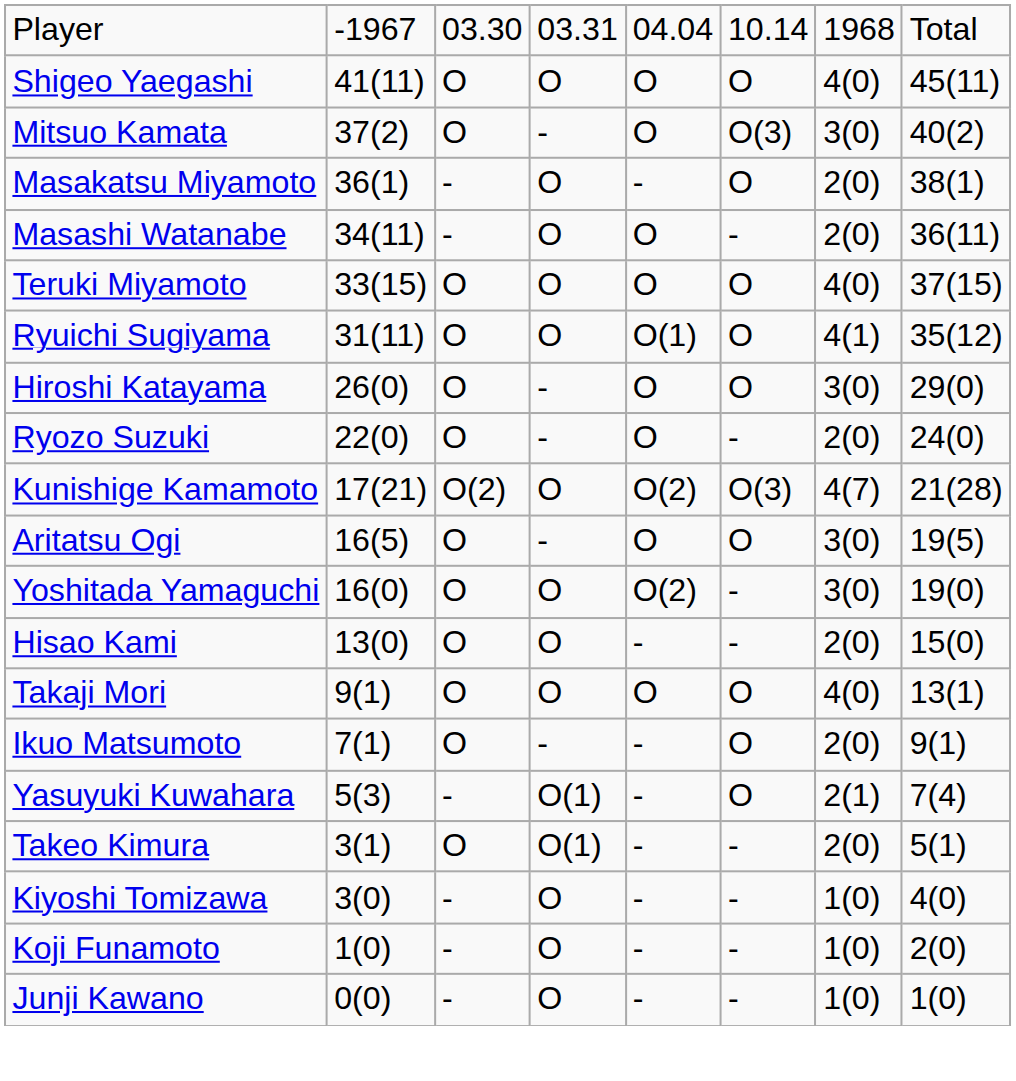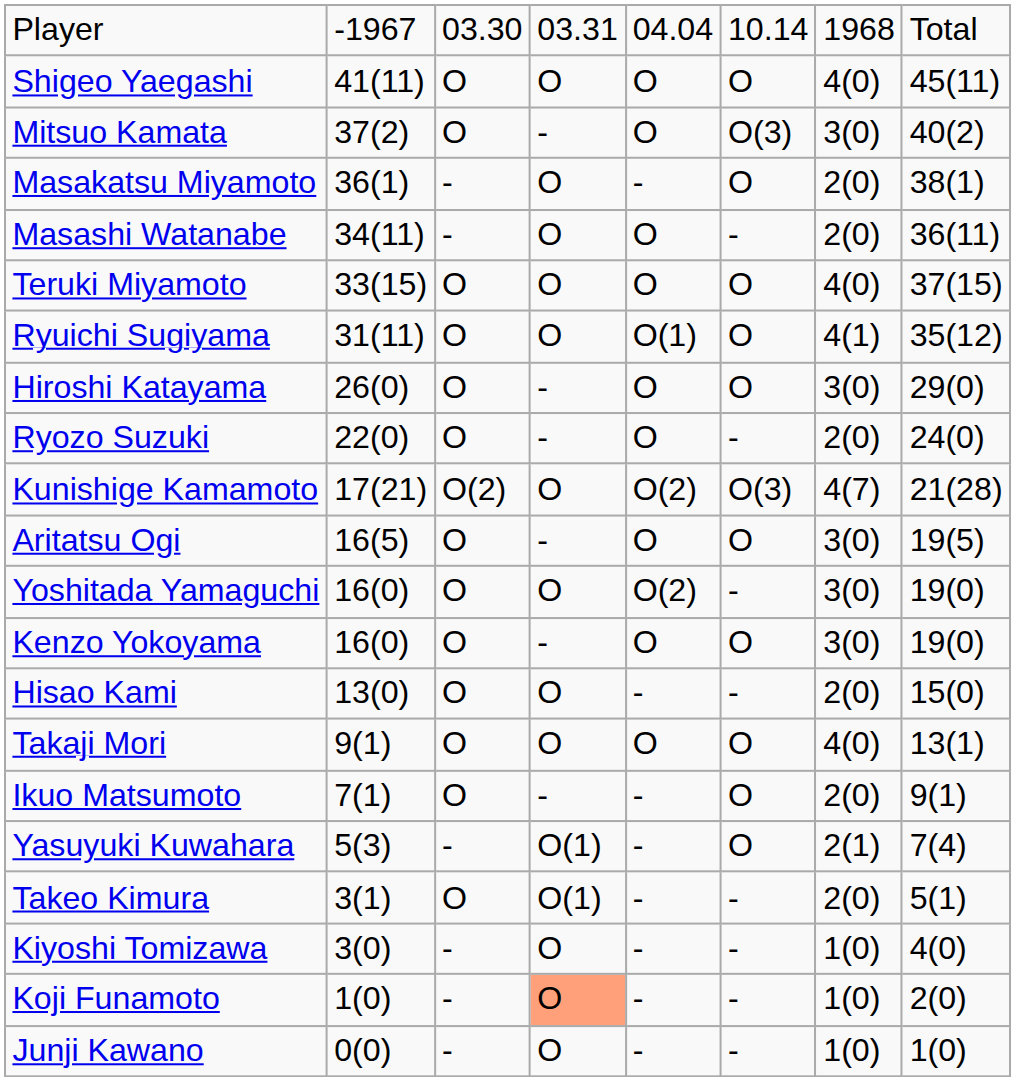 <table class="wikitable" style="text-align:left;">
 <tr>
 <td>Player</td>
 <td>-1967</td>
 <td>03.30</td>
 <td>03.31</td>
 <td>04.04</td>
 <td>10.14</td>
 <td>1968</td>
 <td>Total</td>
 </tr>
 <tr>
 <td><a href='#'>Shigeo Yaegashi</a></td>
 <td>41(11)</td>
 <td>O</td>
 <td>O</td>
 <td>O</td>
 <td>O</td>
 <td>4(0)</td>
 <td>45(11)</td>
 </tr>
 <tr>
 <td><a href='#'>Mitsuo Kamata</a></td>
 <td>37(2)</td>
 <td>O</td>
 <td>-</td>
 <td>O</td>
 <td>O(3)</td>
 <td>3(0)</td>
 <td>40(2)</td>
 </tr>
 <tr>
 <td><a href='#'>Masakatsu Miyamoto</a></td>
 <td>36(1)</td>
 <td>-</td>
 <td>O</td>
 <td>-</td>
 <td>O</td>
 <td>2(0)</td>
 <td>38(1)</td>
 </tr>
 <tr>
 <td><a href='#'>Masashi Watanabe</a></td>
 <td>34(11)</td>
 <td>-</td>
 <td>O</td>
 <td>O</td>
 <td>-</td>
 <td>2(0)</td>
 <td>36(11)</td>
 </tr>
 <tr>
 <td><a href='#'>Teruki Miyamoto</a></td>
 <td>33(15)</td>
 <td>O</td>
 <td>O</td>
 <td>O</td>
 <td>O</td>
 <td>4(0)</td>
 <td>37(15)</td>
 </tr>
 <tr>
 <td><a href='#'>Ryuichi Sugiyama</a></td>
 <td>31(11)</td>
 <td>O</td>
 <td>O</td>
 <td>O(1)</td>
 <td>O</td>
 <td>4(1)</td>
 <td>35(12)</td>
 </tr>
 <tr>
 <td><a href='#'>Hiroshi Katayama</a></td>
 <td>26(0)</td>
 <td>O</td>
 <td>-</td>
 <td>O</td>
 <td>O</td>
 <td>3(0)</td>
 <td>29(0)</td>
 </tr>
 <tr>
 <td><a href='#'>Ryozo Suzuki</a></td>
 <td>22(0)</td>
 <td>O</td>
 <td>-</td>
 <td>O</td>
 <td>-</td>
 <td>2(0)</td>
 <td>24(0)</td>
 </tr>
 <tr>
 <td><a href='#'>Kunishige Kamamoto</a></td>
 <td>17(21)</td>
 <td>O(2)</td>
 <td>O</td>
 <td>O(2)</td>
 <td>O(3)</td>
 <td>4(7)</td>
 <td>21(28)</td>
 </tr>
 <tr>
 <td><a href='#'>Aritatsu Ogi</a></td>
 <td>16(5)</td>
 <td>O</td>
 <td>-</td>
 <td>O</td>
 <td>O</td>
 <td>3(0)</td>
 <td>19(5)</td>
 </tr>
 <tr>
 <td><a href='#'>Yoshitada Yamaguchi</a></td>
 <td>16(0)</td>
 <td>O</td>
 <td>O</td>
 <td>O(2)</td>
 <td>-</td>
 <td>3(0)</td>
 <td>19(0)</td>
 </tr>
 <tr>
+<td><a href='#'>Kenzo Yokoyama</a></td>
+<td>16(0)</td>
+<td>O</td>
+<td>-</td>
+<td>O</td>
+<td>O</td>
+<td>3(0)</td>
+<td>19(0)</td>
+</tr>
+<tr>
 <td><a href='#'>Hisao Kami</a></td>
 <td>13(0)</td>
 <td>O</td>
 <td>O</td>
 <td>-</td>
 <td>-</td>
 <td>2(0)</td>
 <td>15(0)</td>
 </tr>
 <tr>
 <td><a href='#'>Takaji Mori</a></td>
 <td>9(1)</td>
 <td>O</td>
 <td>O</td>
 <td>O</td>
 <td>O</td>
 <td>4(0)</td>
 <td>13(1)</td>
 </tr>
 <tr>
 <td><a href='#'>Ikuo Matsumoto</a></td>
 <td>7(1)</td>
 <td>O</td>
 <td>-</td>
 <td>-</td>
 <td>O</td>
 <td>2(0)</td>
 <td>9(1)</td>
 </tr>
 <tr>
 <td><a href='#'>Yasuyuki Kuwahara</a></td>
 <td>5(3)</td>
 <td>-</td>
 <td>O(1)</td>
 <td>-</td>
 <td>O</td>
 <td>2(1)</td>
 <td>7(4)</td>
 </tr>
 <tr>
 <td><a href='#'>Takeo Kimura</a></td>
 <td>3(1)</td>
 <td>O</td>
 <td>O(1)</td>
 <td>-</td>
 <td>-</td>
 <td>2(0)</td>
 <td>5(1)</td>
 </tr>
 <tr>
 <td><a href='#'>Kiyoshi Tomizawa</a></td>
 <td>3(0)</td>
 <td>-</td>
 <td>O</td>
 <td>-</td>
 <td>-</td>
 <td>1(0)</td>
 <td>4(0)</td>
 </tr>
 <tr>
 <td><a href='#'>Koji Funamoto</a></td>
 <td>1(0)</td>
 <td>-</td>
-<td>O</td>
+<td style="background: lightsalmon;">O</td>
 <td>-</td>
 <td>-</td>
 <td>1(0)</td>
 <td>2(0)</td>
 </tr>
 <tr>
 <td><a href='#'>Junji Kawano</a></td>
 <td>0(0)</td>
 <td>-</td>
 <td>O</td>
 <td>-</td>
 <td>-</td>
 <td>1(0)</td>
 <td>1(0)</td>
 </tr>
 </table>
